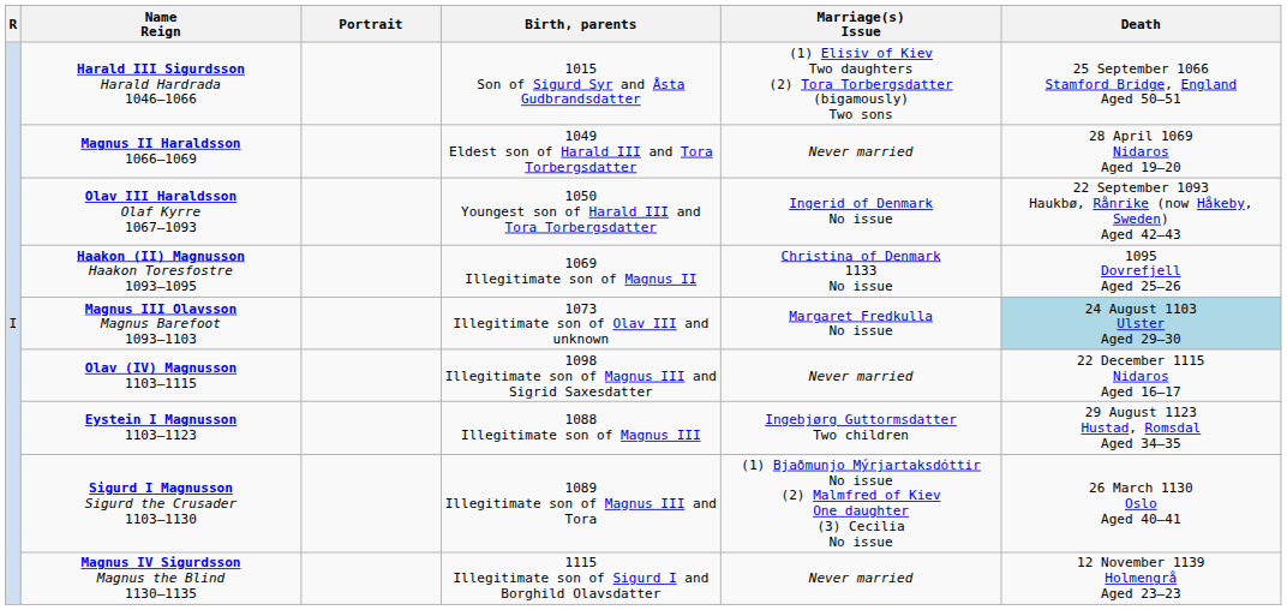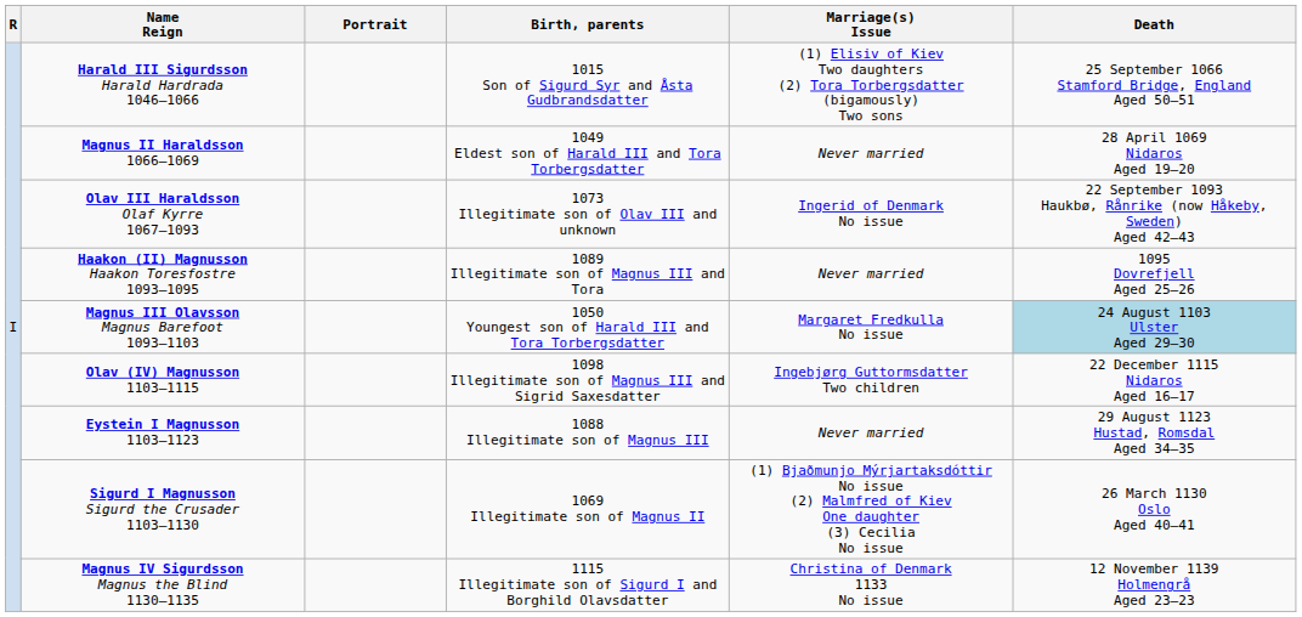 <table style="text-align:center" class="wikitable">
 <tr>
 <th width=1%>R</th>
 <th width=20%>Name<br>Reign</th>
 <th width=10%>Portrait</th>
 <th width=20%>Birth, parents</th>
 <th width=20%>Marriage(s)<br>Issue</th>
 <th width=20%>Death</th>
 </tr>
 <tr>
 <td rowspan="9" style="background-color:#CEDFF2; text-align:center">I</td>
 <td><strong><a href='#'>Harald III Sigurdsson</a></strong><br><em>Harald Hardrada</em><br>1046–1066</td>
 <td></td>
 <td> 1015<br>Son of <a href='#'>Sigurd Syr</a> and <a href='#'>Åsta Gudbrandsdatter</a></td>
 <td>(1) <a href='#'>Elisiv of Kiev</a><br>Two daughters<br>(2) <a href='#'>Tora Torbergsdatter</a> (bigamously)<br>Two sons</td>
 <td>25 September 1066<br><a href='#'>Stamford Bridge</a>, <a href='#'>England</a><br>Aged 50–51</td>
 </tr>
 <tr>
 <td><strong><a href='#'>Magnus II Haraldsson</a></strong><br>1066–1069</td>
 <td></td>
 <td> 1049<br>Eldest son of <a href='#'>Harald III</a> and <a href='#'>Tora Torbergsdatter</a></td>
 <td><em>Never married</em></td>
 <td>28 April 1069<br><a href='#'>Nidaros</a><br>Aged 19–20</td>
 </tr>
 <tr>
 <td><strong><a href='#'>Olav III Haraldsson</a></strong><br><em>Olaf Kyrre</em><br>1067–1093</td>
 <td></td>
-<td> 1050<br>Youngest son of <a href='#'>Harald III</a> and <a href='#'>Tora Torbergsdatter</a></td>
+<td> 1073<br>Illegitimate son of <a href='#'>Olav III</a> and unknown</td>
 <td><a href='#'>Ingerid of Denmark</a><br>No issue</td>
 <td>22 September 1093<br>Haukbø, <a href='#'>Rånrike</a> (now <a href='#'>Håkeby</a>, <a href='#'>Sweden</a>)<br>Aged 42–43</td>
 </tr>
 <tr>
 <td><strong><a href='#'>Haakon (II) Magnusson</a></strong><br><em>Haakon Toresfostre</em><br>1093–1095</td>
 <td></td>
-<td> 1069<br>Illegitimate son of <a href='#'>Magnus II</a></td>
-<td><a href='#'>Christina of Denmark</a><br> 1133<br>No issue</td>
+<td> 1089<br>Illegitimate son of <a href='#'>Magnus III</a> and Tora</td>
+<td><em>Never married</em></td>
 <td>1095<br><a href='#'>Dovrefjell</a><br>Aged 25–26</td>
 </tr>
 <tr>
 <td><strong><a href='#'>Magnus III Olavsson</a></strong><br><em>Magnus Barefoot</em><br>1093–1103</td>
 <td></td>
-<td> 1073<br>Illegitimate son of <a href='#'>Olav III</a> and unknown</td>
+<td> 1050<br>Youngest son of <a href='#'>Harald III</a> and <a href='#'>Tora Torbergsdatter</a></td>
 <td><a href='#'>Margaret Fredkulla</a><br>No issue</td>
 <td style="background: lightblue;">24 August 1103<br><a href='#'>Ulster</a><br>Aged 29–30</td>
 </tr>
 <tr>
 <td><strong><a href='#'>Olav (IV) Magnusson</a></strong><br>1103–1115</td>
 <td></td>
 <td> 1098<br>Illegitimate son of <a href='#'>Magnus III</a> and Sigrid Saxesdatter</td>
-<td><em>Never married</em></td>
+<td><a href='#'>Ingebjørg Guttormsdatter</a><br>Two children</td>
 <td>22 December 1115<br><a href='#'>Nidaros</a><br>Aged 16–17</td>
 </tr>
 <tr>
 <td><strong><a href='#'>Eystein I Magnusson</a></strong><br>1103–1123</td>
 <td></td>
 <td> 1088<br>Illegitimate son of <a href='#'>Magnus III</a></td>
-<td><a href='#'>Ingebjørg Guttormsdatter</a><br>Two children</td>
+<td><em>Never married</em></td>
 <td>29 August 1123<br><a href='#'>Hustad</a>, <a href='#'>Romsdal</a><br>Aged 34–35</td>
 </tr>
 <tr>
 <td><strong><a href='#'>Sigurd I Magnusson</a></strong><br><em>Sigurd the Crusader</em><br>1103–1130</td>
 <td></td>
-<td> 1089<br>Illegitimate son of <a href='#'>Magnus III</a> and Tora</td>
+<td> 1069<br>Illegitimate son of <a href='#'>Magnus II</a></td>
 <td>(1) <a href='#'>Bjaðmunjo Mýrjartaksdóttir</a><br>No issue<br>(2) <a href='#'>Malmfred of Kiev</a><br><a href='#'>One daughter</a><br>(3) Cecilia<br>No issue</td>
 <td>26 March 1130<br><a href='#'>Oslo</a><br>Aged 40–41</td>
 </tr>
 <tr>
 <td><strong><a href='#'>Magnus IV Sigurdsson</a></strong><br><em>Magnus the Blind</em><br>1130–1135</td>
 <td></td>
 <td> 1115<br>Illegitimate son of <a href='#'>Sigurd I</a> and Borghild Olavsdatter</td>
-<td><em>Never married</em></td>
+<td><a href='#'>Christina of Denmark</a><br> 1133<br>No issue</td>
 <td>12 November 1139<br><a href='#'>Holmengrå</a><br>Aged 23–23</td>
 </tr>
 </table>
